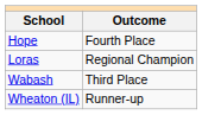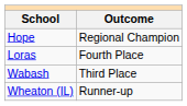 <table class="wikitable" style="float:left; margin-right:1em;">
 <tr>
 <th colspan="3" style="background:#ffdead;"></th>
 </tr>
 <tr>
 <th>School</th>
 <th>Outcome</th>
 </tr>
 <tr>
 <td><a href='#'>Hope</a></td>
-<td>Fourth Place</td>
+<td>Regional Champion</td>
 </tr>
 <tr>
 <td><a href='#'>Loras</a></td>
-<td>Regional Champion</td>
+<td>Fourth Place</td>
 </tr>
 <tr>
 <td><a href='#'>Wabash</a></td>
 <td>Third Place</td>
 </tr>
 <tr>
 <td><a href='#'>Wheaton (IL)</a></td>
 <td>Runner-up</td>
 </tr>
 </table>
